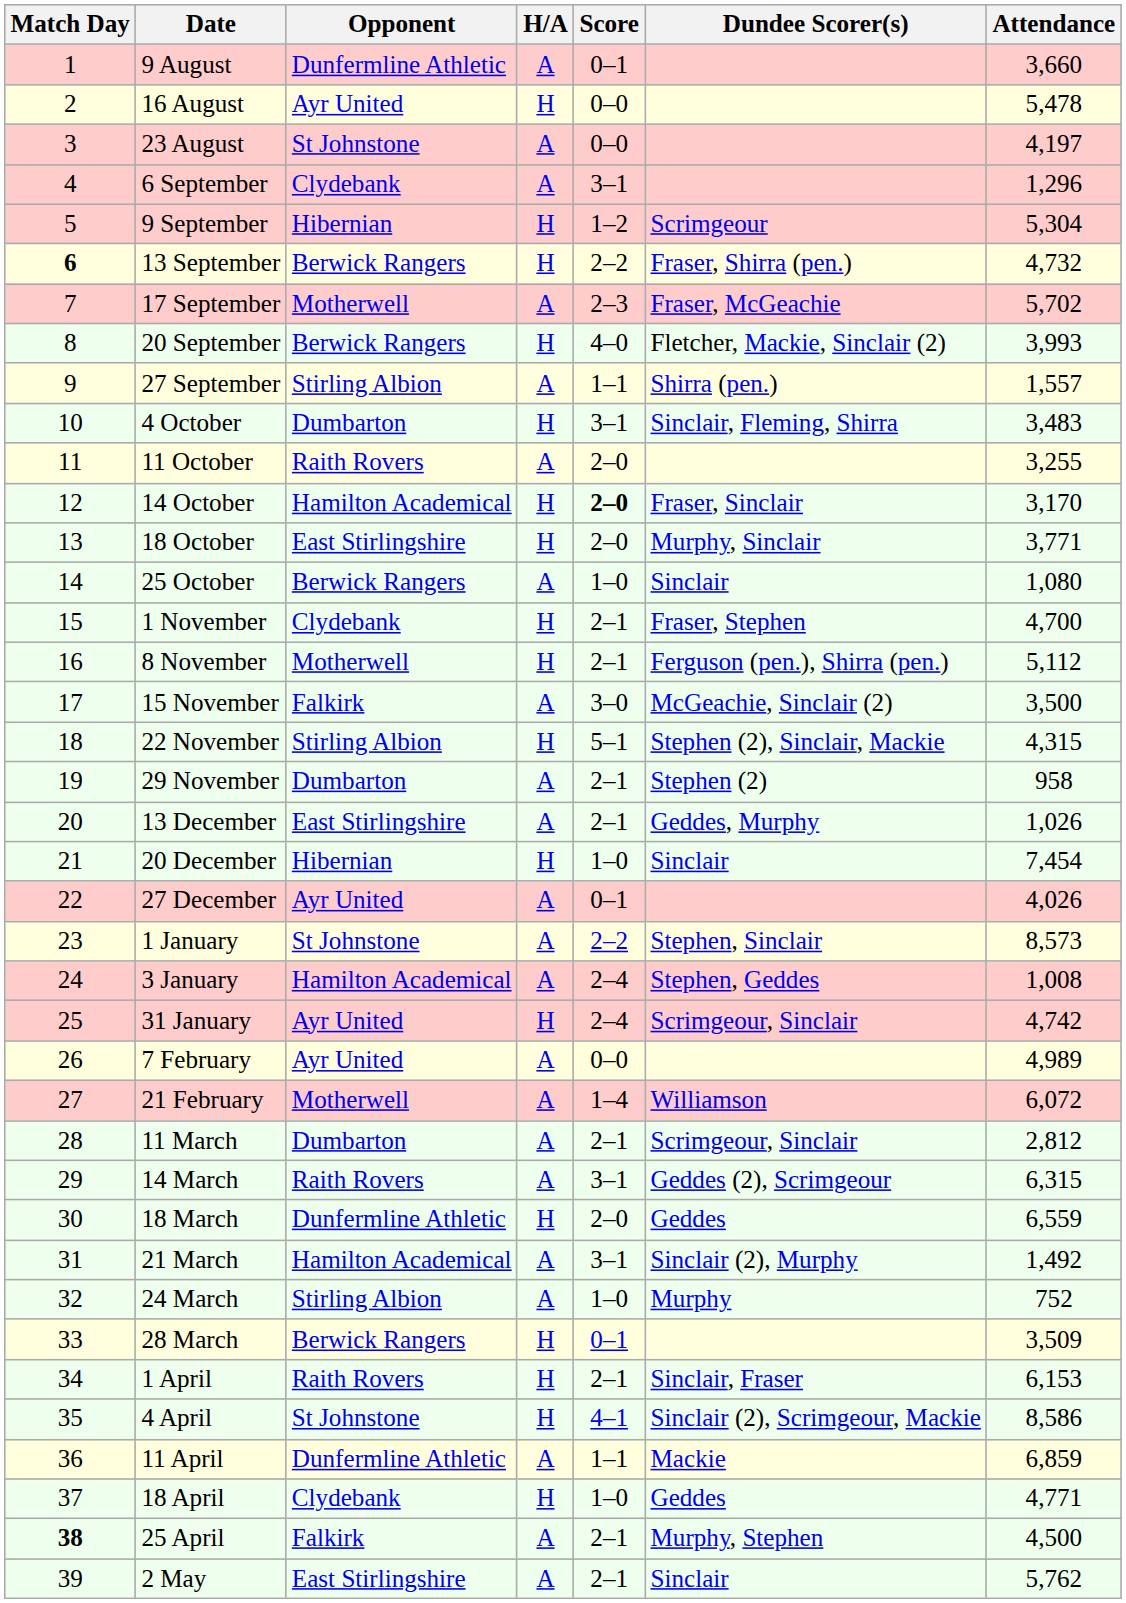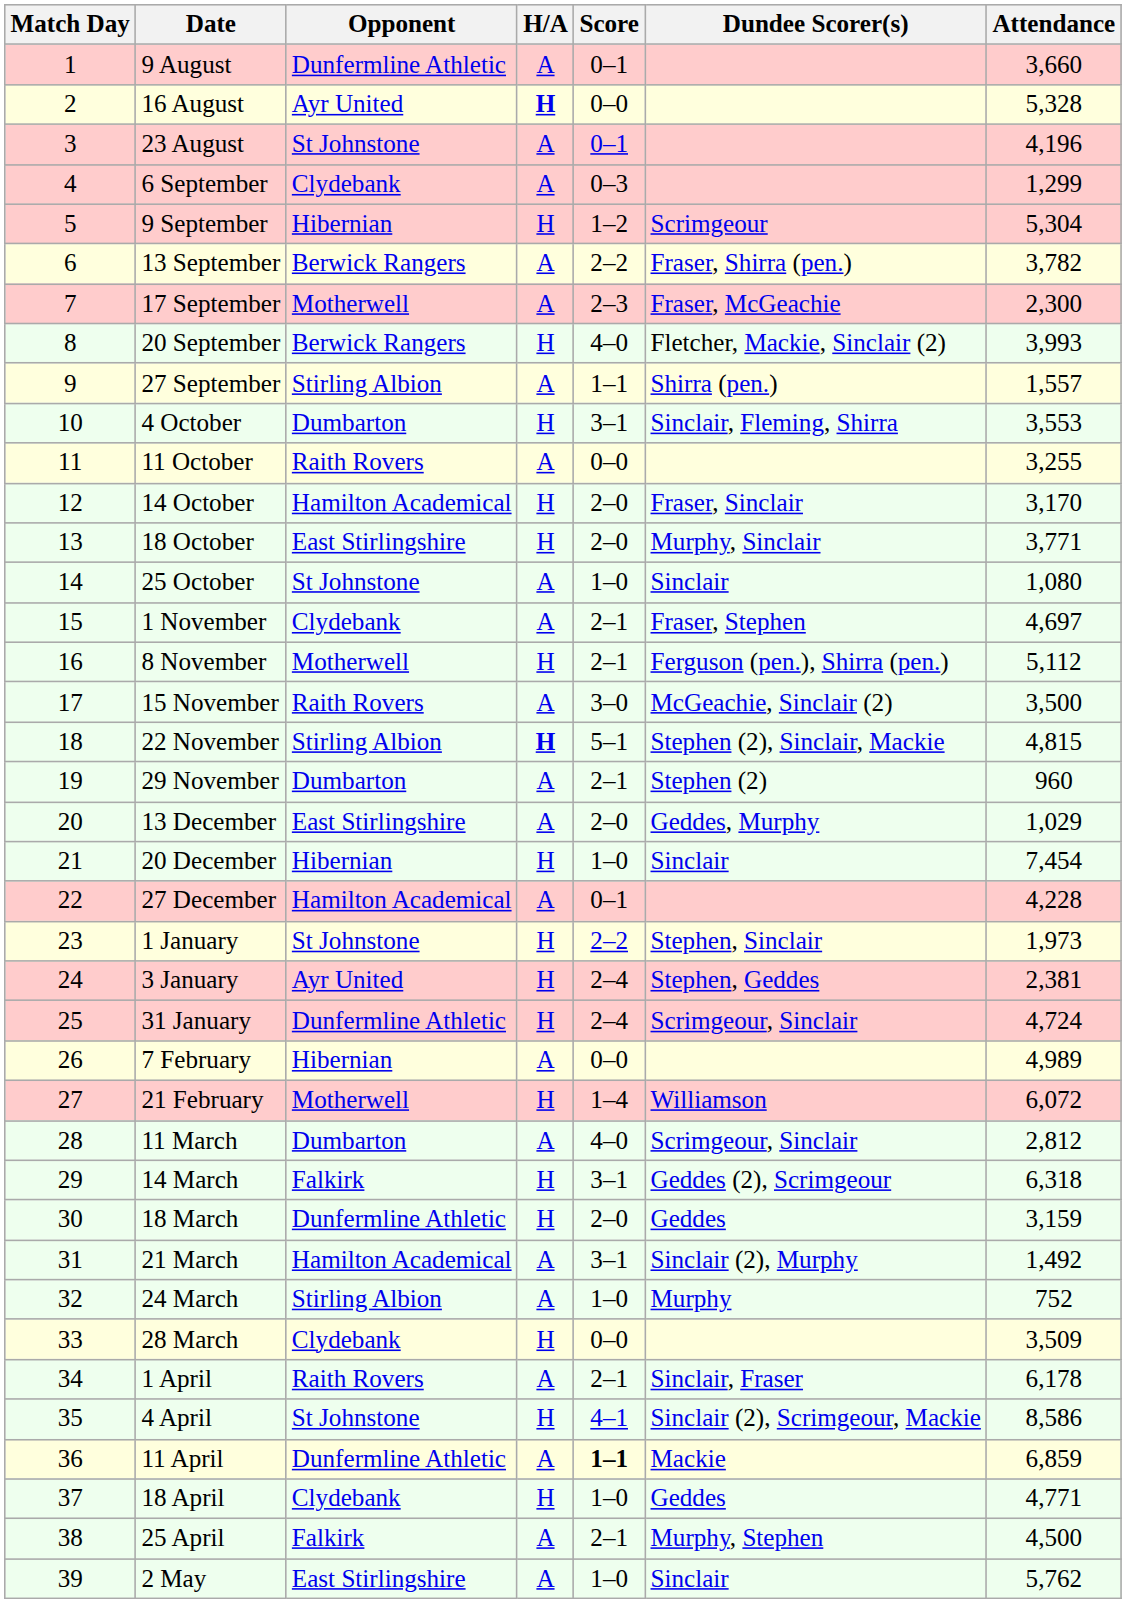 <table class="wikitable" style="text-align:center">
 <tr>
 <th>Match Day</th>
 <th>Date</th>
 <th>Opponent</th>
 <th>H/A</th>
 <th>Score</th>
 <th>Dundee Scorer(s)</th>
 <th>Attendance</th>
 </tr>
 <tr bgcolor="#FFCCCC">
 <td>1</td>
 <td align="left">9 August</td>
 <td align="left"><a href='#'>Dunfermline Athletic</a></td>
 <td><a href='#'>A</a></td>
 <td>0–1</td>
 <td align="left"></td>
 <td>3,660</td>
 </tr>
 <tr bgcolor="#FFFFDD">
 <td>2</td>
 <td align="left">16 August</td>
 <td align="left"><a href='#'>Ayr United</a></td>
-<td><a href='#'>H</a></td>
+<td><strong><a href='#'>H</a></strong></td>
 <td>0–0</td>
 <td align="left"></td>
-<td>5,478</td>
+<td>5,328</td>
 </tr>
 <tr bgcolor="#FFCCCC">
 <td>3</td>
 <td align="left">23 August</td>
 <td align="left"><a href='#'>St Johnstone</a></td>
 <td><a href='#'>A</a></td>
-<td>0–0</td>
+<td><a href='#'>0–1</a></td>
 <td align="left"></td>
-<td>4,197</td>
+<td>4,196</td>
 </tr>
 <tr bgcolor="#FFCCCC">
 <td>4</td>
 <td align="left">6 September</td>
 <td align="left"><a href='#'>Clydebank</a></td>
 <td><a href='#'>A</a></td>
-<td>3–1</td>
+<td>0–3</td>
 <td align="left"></td>
-<td>1,296</td>
+<td>1,299</td>
 </tr>
 <tr bgcolor="#FFCCCC">
 <td>5</td>
 <td align="left">9 September</td>
 <td align="left"><a href='#'>Hibernian</a></td>
 <td><a href='#'>H</a></td>
 <td>1–2</td>
 <td align="left"><a href='#'>Scrimgeour</a></td>
 <td>5,304</td>
 </tr>
 <tr bgcolor="#FFFFDD">
-<td><strong>6</strong></td>
+<td>6</td>
 <td align="left">13 September</td>
 <td align="left"><a href='#'>Berwick Rangers</a></td>
-<td><a href='#'>H</a></td>
+<td><a href='#'>A</a></td>
 <td>2–2</td>
 <td align="left"><a href='#'>Fraser</a>, <a href='#'>Shirra</a> (<a href='#'>pen.</a>)</td>
-<td>4,732</td>
+<td>3,782</td>
 </tr>
 <tr bgcolor="#FFCCCC">
 <td>7</td>
 <td align="left">17 September</td>
 <td align="left"><a href='#'>Motherwell</a></td>
 <td><a href='#'>A</a></td>
 <td>2–3</td>
 <td align="left"><a href='#'>Fraser</a>, <a href='#'>McGeachie</a></td>
-<td>5,702</td>
+<td>2,300</td>
 </tr>
 <tr bgcolor="#EEFFEE">
 <td>8</td>
 <td align="left">20 September</td>
 <td align="left"><a href='#'>Berwick Rangers</a></td>
 <td><a href='#'>H</a></td>
 <td>4–0</td>
 <td align="left">Fletcher, <a href='#'>Mackie</a>, <a href='#'>Sinclair</a> (2)</td>
 <td>3,993</td>
 </tr>
 <tr bgcolor="#FFFFDD">
 <td>9</td>
 <td align="left">27 September</td>
 <td align="left"><a href='#'>Stirling Albion</a></td>
 <td><a href='#'>A</a></td>
 <td>1–1</td>
 <td align="left"><a href='#'>Shirra</a> (<a href='#'>pen.</a>)</td>
 <td>1,557</td>
 </tr>
 <tr bgcolor="#EEFFEE">
 <td>10</td>
 <td align="left">4 October</td>
 <td align="left"><a href='#'>Dumbarton</a></td>
 <td><a href='#'>H</a></td>
 <td>3–1</td>
 <td align="left"><a href='#'>Sinclair</a>, <a href='#'>Fleming</a>, <a href='#'>Shirra</a></td>
-<td>3,483</td>
+<td>3,553</td>
 </tr>
 <tr bgcolor="#FFFFDD">
 <td>11</td>
 <td align="left">11 October</td>
 <td align="left"><a href='#'>Raith Rovers</a></td>
 <td><a href='#'>A</a></td>
-<td>2–0</td>
+<td>0–0</td>
 <td align="left"></td>
 <td>3,255</td>
 </tr>
 <tr bgcolor="#EEFFEE">
 <td>12</td>
 <td align="left">14 October</td>
 <td align="left"><a href='#'>Hamilton Academical</a></td>
 <td><a href='#'>H</a></td>
-<td><strong>2–0</strong></td>
+<td>2–0</td>
 <td align="left"><a href='#'>Fraser</a>, <a href='#'>Sinclair</a></td>
 <td>3,170</td>
 </tr>
 <tr bgcolor="#EEFFEE">
 <td>13</td>
 <td align="left">18 October</td>
 <td align="left"><a href='#'>East Stirlingshire</a></td>
 <td><a href='#'>H</a></td>
 <td>2–0</td>
 <td align="left"><a href='#'>Murphy</a>, <a href='#'>Sinclair</a></td>
 <td>3,771</td>
 </tr>
 <tr bgcolor="#EEFFEE">
 <td>14</td>
 <td align="left">25 October</td>
-<td align="left"><a href='#'>Berwick Rangers</a></td>
+<td align="left"><a href='#'>St Johnstone</a></td>
 <td><a href='#'>A</a></td>
 <td>1–0</td>
 <td align="left"><a href='#'>Sinclair</a></td>
 <td>1,080</td>
 </tr>
 <tr bgcolor="#EEFFEE">
 <td>15</td>
 <td align="left">1 November</td>
 <td align="left"><a href='#'>Clydebank</a></td>
-<td><a href='#'>H</a></td>
+<td><a href='#'>A</a></td>
 <td>2–1</td>
 <td align="left"><a href='#'>Fraser</a>, <a href='#'>Stephen</a></td>
-<td>4,700</td>
+<td>4,697</td>
 </tr>
 <tr bgcolor="#EEFFEE">
 <td>16</td>
 <td align="left">8 November</td>
 <td align="left"><a href='#'>Motherwell</a></td>
 <td><a href='#'>H</a></td>
 <td>2–1</td>
 <td align="left"><a href='#'>Ferguson</a> (<a href='#'>pen.</a>), <a href='#'>Shirra</a> (<a href='#'>pen.</a>)</td>
 <td>5,112</td>
 </tr>
 <tr bgcolor="#EEFFEE">
 <td>17</td>
 <td align="left">15 November</td>
-<td align="left"><a href='#'>Falkirk</a></td>
+<td align="left"><a href='#'>Raith Rovers</a></td>
 <td><a href='#'>A</a></td>
 <td>3–0</td>
 <td align="left"><a href='#'>McGeachie</a>, <a href='#'>Sinclair</a> (2)</td>
 <td>3,500</td>
 </tr>
 <tr bgcolor="#EEFFEE">
 <td>18</td>
 <td align="left">22 November</td>
 <td align="left"><a href='#'>Stirling Albion</a></td>
-<td><a href='#'>H</a></td>
+<td><strong><a href='#'>H</a></strong></td>
 <td>5–1</td>
 <td align="left"><a href='#'>Stephen</a> (2), <a href='#'>Sinclair</a>, <a href='#'>Mackie</a></td>
-<td>4,315</td>
+<td>4,815</td>
 </tr>
 <tr bgcolor="#EEFFEE">
 <td>19</td>
 <td align="left">29 November</td>
 <td align="left"><a href='#'>Dumbarton</a></td>
 <td><a href='#'>A</a></td>
 <td>2–1</td>
 <td align="left"><a href='#'>Stephen</a> (2)</td>
-<td>958</td>
+<td>960</td>
 </tr>
 <tr bgcolor="#EEFFEE">
 <td>20</td>
 <td align="left">13 December</td>
 <td align="left"><a href='#'>East Stirlingshire</a></td>
 <td><a href='#'>A</a></td>
-<td>2–1</td>
+<td>2–0</td>
 <td align="left"><a href='#'>Geddes</a>, <a href='#'>Murphy</a></td>
-<td>1,026</td>
+<td>1,029</td>
 </tr>
 <tr bgcolor="#EEFFEE">
 <td>21</td>
 <td align="left">20 December</td>
 <td align="left"><a href='#'>Hibernian</a></td>
 <td><a href='#'>H</a></td>
 <td>1–0</td>
 <td align="left"><a href='#'>Sinclair</a></td>
 <td>7,454</td>
 </tr>
 <tr bgcolor="#FFCCCC">
 <td>22</td>
 <td align="left">27 December</td>
-<td align="left"><a href='#'>Ayr United</a></td>
+<td align="left"><a href='#'>Hamilton Academical</a></td>
 <td><a href='#'>A</a></td>
 <td>0–1</td>
 <td align="left"></td>
-<td>4,026</td>
+<td>4,228</td>
 </tr>
 <tr bgcolor="#FFFFDD">
 <td>23</td>
 <td align="left">1 January</td>
 <td align="left"><a href='#'>St Johnstone</a></td>
-<td><a href='#'>A</a></td>
+<td><a href='#'>H</a></td>
 <td><a href='#'>2–2</a></td>
 <td align="left"><a href='#'>Stephen</a>, <a href='#'>Sinclair</a></td>
-<td>8,573</td>
+<td>1,973</td>
 </tr>
 <tr bgcolor="#FFCCCC">
 <td>24</td>
 <td align="left">3 January</td>
-<td align="left"><a href='#'>Hamilton Academical</a></td>
-<td><a href='#'>A</a></td>
+<td align="left"><a href='#'>Ayr United</a></td>
+<td><a href='#'>H</a></td>
 <td>2–4</td>
 <td align="left"><a href='#'>Stephen</a>, <a href='#'>Geddes</a></td>
-<td>1,008</td>
+<td>2,381</td>
 </tr>
 <tr bgcolor="#FFCCCC">
 <td>25</td>
 <td align="left">31 January</td>
-<td align="left"><a href='#'>Ayr United</a></td>
+<td align="left"><a href='#'>Dunfermline Athletic</a></td>
 <td><a href='#'>H</a></td>
 <td>2–4</td>
 <td align="left"><a href='#'>Scrimgeour</a>, <a href='#'>Sinclair</a></td>
-<td>4,742</td>
+<td>4,724</td>
 </tr>
 <tr bgcolor="#FFFFDD">
 <td>26</td>
 <td align="left">7 February</td>
-<td align="left"><a href='#'>Ayr United</a></td>
+<td align="left"><a href='#'>Hibernian</a></td>
 <td><a href='#'>A</a></td>
 <td>0–0</td>
 <td align="left"></td>
 <td>4,989</td>
 </tr>
 <tr bgcolor="#FFCCCC">
 <td>27</td>
 <td align="left">21 February</td>
 <td align="left"><a href='#'>Motherwell</a></td>
-<td><a href='#'>A</a></td>
+<td><a href='#'>H</a></td>
 <td>1–4</td>
 <td align="left"><a href='#'>Williamson</a></td>
 <td>6,072</td>
 </tr>
 <tr bgcolor="#EEFFEE">
 <td>28</td>
 <td align="left">11 March</td>
 <td align="left"><a href='#'>Dumbarton</a></td>
 <td><a href='#'>A</a></td>
-<td>2–1</td>
+<td>4–0</td>
 <td align="left"><a href='#'>Scrimgeour</a>, <a href='#'>Sinclair</a></td>
 <td>2,812</td>
 </tr>
 <tr bgcolor="#EEFFEE">
 <td>29</td>
 <td align="left">14 March</td>
-<td align="left"><a href='#'>Raith Rovers</a></td>
-<td><a href='#'>A</a></td>
+<td align="left"><a href='#'>Falkirk</a></td>
+<td><a href='#'>H</a></td>
 <td>3–1</td>
 <td align="left"><a href='#'>Geddes</a> (2), <a href='#'>Scrimgeour</a></td>
-<td>6,315</td>
+<td>6,318</td>
 </tr>
 <tr bgcolor="#EEFFEE">
 <td>30</td>
 <td align="left">18 March</td>
 <td align="left"><a href='#'>Dunfermline Athletic</a></td>
 <td><a href='#'>H</a></td>
 <td>2–0</td>
 <td align="left"><a href='#'>Geddes</a></td>
-<td>6,559</td>
+<td>3,159</td>
 </tr>
 <tr bgcolor="#EEFFEE">
 <td>31</td>
 <td align="left">21 March</td>
 <td align="left"><a href='#'>Hamilton Academical</a></td>
 <td><a href='#'>A</a></td>
 <td>3–1</td>
 <td align="left"><a href='#'>Sinclair</a> (2), <a href='#'>Murphy</a></td>
 <td>1,492</td>
 </tr>
 <tr bgcolor="#EEFFEE">
 <td>32</td>
 <td align="left">24 March</td>
 <td align="left"><a href='#'>Stirling Albion</a></td>
 <td><a href='#'>A</a></td>
 <td>1–0</td>
 <td align="left"><a href='#'>Murphy</a></td>
 <td>752</td>
 </tr>
 <tr bgcolor="#FFFFDD">
 <td>33</td>
 <td align="left">28 March</td>
-<td align="left"><a href='#'>Berwick Rangers</a></td>
+<td align="left"><a href='#'>Clydebank</a></td>
 <td><a href='#'>H</a></td>
-<td><a href='#'>0–1</a></td>
+<td>0–0</td>
 <td align="left"></td>
 <td>3,509</td>
 </tr>
 <tr bgcolor="#EEFFEE">
 <td>34</td>
 <td align="left">1 April</td>
 <td align="left"><a href='#'>Raith Rovers</a></td>
-<td><a href='#'>H</a></td>
+<td><a href='#'>A</a></td>
 <td>2–1</td>
 <td align="left"><a href='#'>Sinclair</a>, <a href='#'>Fraser</a></td>
-<td>6,153</td>
+<td>6,178</td>
 </tr>
 <tr bgcolor="#EEFFEE">
 <td>35</td>
 <td align="left">4 April</td>
 <td align="left"><a href='#'>St Johnstone</a></td>
 <td><a href='#'>H</a></td>
 <td><a href='#'>4–1</a></td>
 <td align="left"><a href='#'>Sinclair</a> (2), <a href='#'>Scrimgeour</a>, <a href='#'>Mackie</a></td>
 <td>8,586</td>
 </tr>
 <tr bgcolor="#FFFFDD">
 <td>36</td>
 <td align="left">11 April</td>
 <td align="left"><a href='#'>Dunfermline Athletic</a></td>
 <td><a href='#'>A</a></td>
-<td>1–1</td>
+<td><strong>1–1</strong></td>
 <td align="left"><a href='#'>Mackie</a></td>
 <td>6,859</td>
 </tr>
 <tr bgcolor="#EEFFEE">
 <td>37</td>
 <td align="left">18 April</td>
 <td align="left"><a href='#'>Clydebank</a></td>
 <td><a href='#'>H</a></td>
 <td>1–0</td>
 <td align="left"><a href='#'>Geddes</a></td>
 <td>4,771</td>
 </tr>
 <tr bgcolor="#EEFFEE">
-<td><strong>38</strong></td>
+<td>38</td>
 <td align="left">25 April</td>
 <td align="left"><a href='#'>Falkirk</a></td>
 <td><a href='#'>A</a></td>
 <td>2–1</td>
 <td align="left"><a href='#'>Murphy</a>, <a href='#'>Stephen</a></td>
 <td>4,500</td>
 </tr>
 <tr bgcolor="#EEFFEE">
 <td>39</td>
 <td align="left">2 May</td>
 <td align="left"><a href='#'>East Stirlingshire</a></td>
 <td><a href='#'>A</a></td>
-<td>2–1</td>
+<td>1–0</td>
 <td align="left"><a href='#'>Sinclair</a></td>
 <td>5,762</td>
 </tr>
 </table>
